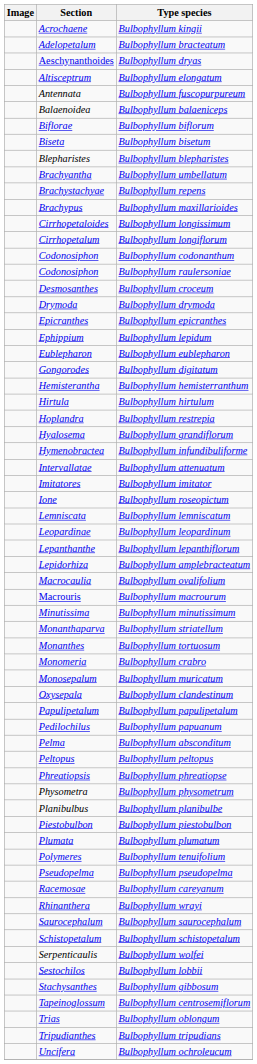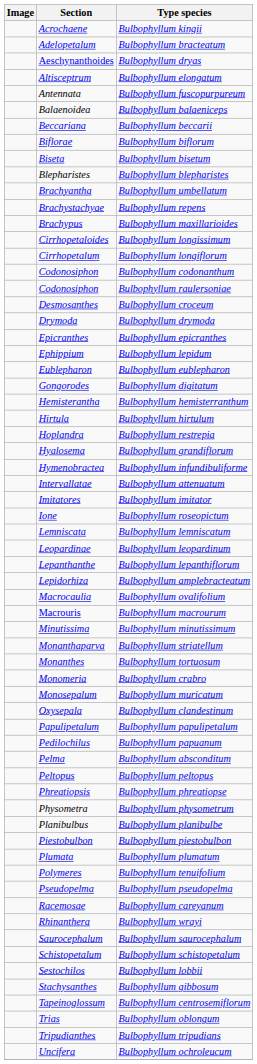 <table class="wikitable collapsible">
 <tr>
 <th>Image</th>
 <th>Section</th>
 <th>Type species</th>
 </tr>
 <tr>
 <td></td>
 <td><a href='#'><em>Acrochaene</em></a></td>
 <td><em><a href='#'>Bulbophyllum kingii</a></em></td>
 </tr>
 <tr>
 <td></td>
 <td><a href='#'><em>Adelopetalum</em></a></td>
 <td><em><a href='#'>Bulbophyllum bracteatum</a></em></td>
 </tr>
 <tr>
 <td></td>
 <td><a href='#'>Aeschynanthoides</a></td>
 <td><em><a href='#'>Bulbophyllum dryas</a></em></td>
 </tr>
 <tr>
 <td></td>
 <td><a href='#'><em>Altisceptrum</em></a></td>
 <td><em><a href='#'>Bulbophyllum elongatum</a></em></td>
 </tr>
 <tr>
 <td></td>
 <td><em>Antennata</em></td>
 <td><em><a href='#'>Bulbophyllum fuscopurpureum</a></em></td>
 </tr>
 <tr>
 <td></td>
 <td><em>Balaenoidea</em></td>
 <td><em><a href='#'>Bulbophyllum balaeniceps</a></em></td>
+</tr>
+<tr>
+<td></td>
+<td><a href='#'><em>Beccariana</em></a></td>
+<td><em><a href='#'>Bulbophyllum beccarii</a></em></td>
 </tr>
 <tr>
 <td></td>
 <td><a href='#'><em>Biflorae</em></a></td>
 <td><em><a href='#'>Bulbophyllum biflorum</a></em></td>
 </tr>
 <tr>
 <td></td>
 <td><a href='#'><em>Biseta</em></a></td>
 <td><em><a href='#'>Bulbophyllum bisetum</a></em></td>
 </tr>
 <tr>
 <td></td>
 <td><em>Blepharistes</em></td>
 <td><em><a href='#'>Bulbophyllum blepharistes</a></em></td>
 </tr>
 <tr>
 <td></td>
 <td><a href='#'><em>Brachyantha</em></a></td>
 <td><em><a href='#'>Bulbophyllum umbellatum</a></em></td>
 </tr>
 <tr>
 <td></td>
 <td><a href='#'><em>Brachystachyae</em></a></td>
 <td><em><a href='#'>Bulbophyllum repens</a></em></td>
 </tr>
 <tr>
 <td></td>
 <td><a href='#'><em>Brachypus</em></a></td>
 <td><em><a href='#'>Bulbophyllum maxillarioides</a></em></td>
 </tr>
 <tr>
 <td></td>
 <td><a href='#'><em>Cirrhopetaloides</em></a></td>
 <td><em><a href='#'>Bulbophyllum longissimum</a></em></td>
 </tr>
 <tr>
 <td></td>
 <td><a href='#'><em>Cirrhopetalum</em></a></td>
 <td><em><a href='#'>Bulbophyllum longiflorum</a></em></td>
 </tr>
 <tr>
 <td></td>
 <td><a href='#'><em>Codonosiphon</em></a></td>
 <td><em><a href='#'>Bulbophyllum codonanthum</a></em></td>
 </tr>
 <tr>
 <td></td>
 <td><a href='#'><em>Codonosiphon</em></a></td>
 <td><em><a href='#'>Bulbophyllum raulersoniae</a></em></td>
 </tr>
 <tr>
 <td></td>
 <td><a href='#'><em>Desmosanthes</em></a></td>
 <td><em><a href='#'>Bulbophyllum croceum</a></em></td>
 </tr>
 <tr>
 <td></td>
 <td><a href='#'><em>Drymoda</em></a></td>
 <td><em><a href='#'>Bulbophyllum drymoda</a></em></td>
 </tr>
 <tr>
 <td></td>
 <td><a href='#'><em>Epicranthes</em></a></td>
 <td><em><a href='#'>Bulbophyllum epicranthes</a></em></td>
 </tr>
 <tr>
 <td></td>
 <td><a href='#'><em>Ephippium</em></a></td>
 <td><em><a href='#'>Bulbophyllum lepidum</a></em></td>
 </tr>
 <tr>
 <td></td>
 <td><a href='#'><em>Eublepharon</em></a></td>
 <td><em><a href='#'>Bulbophyllum eublepharon</a></em></td>
 </tr>
 <tr>
 <td></td>
 <td><a href='#'><em>Gongorodes</em></a></td>
 <td><em><a href='#'>Bulbophyllum digitatum</a></em></td>
 </tr>
 <tr>
 <td></td>
 <td><a href='#'><em>Hemisterantha</em></a></td>
 <td><em><a href='#'>Bulbophyllum hemisterranthum</a></em></td>
 </tr>
 <tr>
 <td></td>
 <td><a href='#'><em>Hirtula</em></a></td>
 <td><em><a href='#'>Bulbophyllum hirtulum</a></em></td>
 </tr>
 <tr>
 <td></td>
 <td><a href='#'><em>Hoplandra</em></a></td>
 <td><em><a href='#'>Bulbophyllum restrepia</a></em></td>
 </tr>
 <tr>
 <td></td>
 <td><a href='#'><em>Hyalosema</em></a></td>
 <td><em><a href='#'>Bulbophyllum grandiflorum</a></em></td>
 </tr>
 <tr>
 <td></td>
 <td><a href='#'><em>Hymenobractea</em></a></td>
 <td><em><a href='#'>Bulbophyllum infundibuliforme</a></em></td>
 </tr>
 <tr>
 <td></td>
 <td><a href='#'><em>Intervallatae</em></a></td>
 <td><em><a href='#'>Bulbophyllum attenuatum</a></em></td>
 </tr>
 <tr>
 <td></td>
 <td><a href='#'><em>Imitatores</em></a></td>
 <td><em><a href='#'>Bulbophyllum imitator</a></em></td>
 </tr>
 <tr>
 <td></td>
 <td><a href='#'><em>Ione</em></a></td>
 <td><em><a href='#'>Bulbophyllum roseopictum</a></em></td>
 </tr>
 <tr>
 <td></td>
 <td><a href='#'><em>Lemniscata</em></a></td>
 <td><em><a href='#'>Bulbophyllum lemniscatum</a></em></td>
 </tr>
 <tr>
 <td></td>
 <td><a href='#'><em>Leopardinae</em></a></td>
 <td><em><a href='#'>Bulbophyllum leopardinum</a></em></td>
 </tr>
 <tr>
 <td></td>
 <td><a href='#'><em>Lepanthanthe</em></a></td>
 <td><em><a href='#'>Bulbophyllum lepanthiflorum</a></em></td>
 </tr>
 <tr>
 <td></td>
 <td><a href='#'><em>Lepidorhiza</em></a></td>
 <td><em><a href='#'>Bulbophyllum amplebracteatum</a></em></td>
 </tr>
 <tr>
 <td></td>
 <td><a href='#'><em>Macrocaulia</em></a></td>
 <td><em><a href='#'>Bulbophyllum ovalifolium</a></em></td>
 </tr>
 <tr>
 <td></td>
 <td><a href='#'>Macrouris</a></td>
 <td><em><a href='#'>Bulbophyllum macrourum</a></em></td>
 </tr>
 <tr>
 <td></td>
 <td><a href='#'><em>Minutissima</em></a></td>
 <td><em><a href='#'>Bulbophyllum minutissimum</a></em></td>
 </tr>
 <tr>
 <td></td>
 <td><a href='#'><em>Monanthaparva</em></a></td>
 <td><em><a href='#'>Bulbophyllum striatellum</a></em></td>
 </tr>
 <tr>
 <td></td>
 <td><a href='#'><em>Monanthes</em></a></td>
 <td><em><a href='#'>Bulbophyllum tortuosum</a></em></td>
 </tr>
 <tr>
 <td></td>
 <td><a href='#'><em>Monomeria</em></a></td>
 <td><em><a href='#'>Bulbophyllum crabro</a></em></td>
 </tr>
 <tr>
 <td></td>
 <td><a href='#'><em>Monosepalum</em></a></td>
 <td><em><a href='#'>Bulbophyllum muricatum</a></em></td>
 </tr>
 <tr>
 <td></td>
 <td><a href='#'><em>Oxysepala</em></a></td>
 <td><em><a href='#'>Bulbophyllum clandestinum</a></em></td>
 </tr>
 <tr>
 <td></td>
 <td><a href='#'><em>Papulipetalum</em></a></td>
 <td><em><a href='#'>Bulbophyllum papulipetalum</a></em></td>
 </tr>
 <tr>
 <td></td>
 <td><a href='#'><em>Pedilochilus</em></a></td>
 <td><em><a href='#'>Bulbophyllum papuanum</a></em></td>
 </tr>
 <tr>
 <td></td>
 <td><a href='#'><em>Pelma</em></a></td>
 <td><em><a href='#'>Bulbophyllum absconditum</a></em></td>
 </tr>
 <tr>
 <td></td>
 <td><a href='#'><em>Peltopus</em></a></td>
 <td><em><a href='#'>Bulbophyllum peltopus</a></em></td>
 </tr>
 <tr>
 <td></td>
 <td><a href='#'><em>Phreatiopsis</em></a></td>
 <td><em><a href='#'>Bulbophyllum phreatiopse</a></em></td>
 </tr>
 <tr>
 <td></td>
 <td><em>Physometra</em></td>
 <td><em><a href='#'>Bulbophyllum physometrum</a></em></td>
 </tr>
 <tr>
 <td></td>
 <td><em>Planibulbus</em></td>
 <td><em><a href='#'>Bulbophyllum planibulbe</a></em></td>
 </tr>
 <tr>
 <td></td>
 <td><a href='#'><em>Piestobulbon</em></a></td>
 <td><em><a href='#'>Bulbophyllum piestobulbon</a></em></td>
 </tr>
 <tr>
 <td></td>
 <td><a href='#'><em>Plumata</em></a></td>
 <td><em><a href='#'>Bulbophyllum plumatum</a></em></td>
 </tr>
 <tr>
 <td></td>
 <td><a href='#'><em>Polymeres</em></a></td>
 <td><em><a href='#'>Bulbophyllum tenuifolium</a></em></td>
 </tr>
 <tr>
 <td></td>
 <td><a href='#'><em>Pseudopelma</em></a></td>
 <td><em><a href='#'>Bulbophyllum pseudopelma</a></em></td>
 </tr>
 <tr>
 <td></td>
 <td><a href='#'><em>Racemosae</em></a></td>
 <td><em><a href='#'>Bulbophyllum careyanum</a></em></td>
 </tr>
 <tr>
 <td></td>
 <td><a href='#'><em>Rhinanthera</em></a></td>
 <td><em><a href='#'>Bulbophyllum wrayi</a></em></td>
 </tr>
 <tr>
 <td></td>
 <td><a href='#'><em>Saurocephalum</em></a></td>
 <td><em><a href='#'>Bulbophyllum saurocephalum</a></em></td>
 </tr>
 <tr>
 <td></td>
 <td><a href='#'><em>Schistopetalum </em></a></td>
 <td><em><a href='#'>Bulbophyllum schistopetalum</a></em></td>
 </tr>
 <tr>
 <td></td>
-<td><em>Serpenticaulis</em></td>
-<td><em><a href='#'>Bulbophyllum wolfei</a></em></td>
-</tr>
-<tr>
-<td></td>
 <td><a href='#'><em>Sestochilos</em></a></td>
 <td><em><a href='#'>Bulbophyllum lobbii</a></em></td>
 </tr>
 <tr>
 <td></td>
 <td><a href='#'><em>Stachysanthes</em></a></td>
 <td><em><a href='#'>Bulbophyllum gibbosum </a></em></td>
 </tr>
 <tr>
 <td></td>
 <td><a href='#'><em>Tapeinoglossum</em></a></td>
 <td><em><a href='#'>Bulbophyllum centrosemiflorum</a></em></td>
 </tr>
 <tr>
 <td></td>
 <td><a href='#'><em>Trias</em></a></td>
 <td><em><a href='#'>Bulbophyllum oblongum</a></em></td>
 </tr>
 <tr>
 <td></td>
 <td><a href='#'><em>Tripudianthes</em></a></td>
 <td><em><a href='#'>Bulbophyllum tripudians</a></em></td>
 </tr>
 <tr>
 <td></td>
 <td><a href='#'><em>Uncifera</em></a></td>
 <td><em><a href='#'>Bulbophyllum ochroleucum</a></em></td>
 </tr>
 <tr>
 </tr>
 </table>
